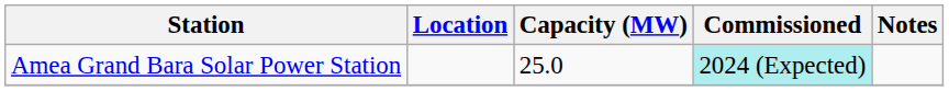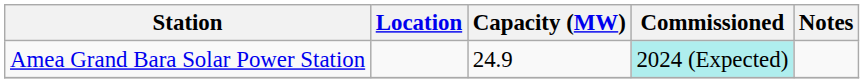 <table class="wikitable sortable">
 <tr>
 <th>Station</th>
 <th><a href='#'>Location</a></th>
 <th>Capacity (<a href='#'>MW</a>)</th>
 <th>Commissioned</th>
 <th>Notes</th>
 </tr>
 <tr>
 <td><a href='#'>Amea Grand Bara Solar Power Station</a></td>
 <td></td>
-<td>25.0</td>
+<td>24.9</td>
 <td style="background: paleturquoise;">2024 (Expected)</td>
 <td></td>
 </tr>
 <tr>
 </tr>
 </table>
